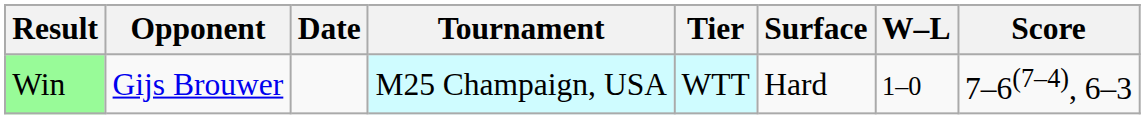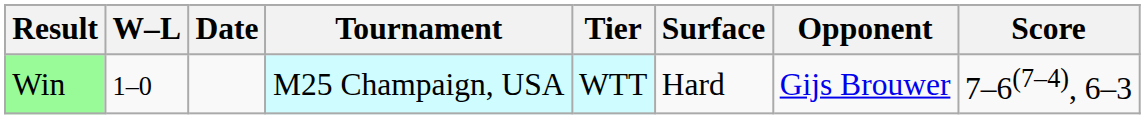 <table class="wikitable">
 <tr>
 <th>Result</th>
-<th>Opponent</th>
+<th class="unsortable">W–L</th>
 <th>Date</th>
 <th>Tournament</th>
 <th>Tier</th>
 <th>Surface</th>
-<th class="unsortable">W–L</th>
+<th>Opponent</th>
 <th class="unsortable">Score</th>
 </tr>
 <tr>
 <td bgcolor=98FB98>Win</td>
-<td> <a href='#'>Gijs Brouwer</a></td>
+<td><small>1–0</small></td>
 <td></td>
 <td style="background:#cffcff;">M25 Champaign, USA</td>
 <td style="background:#cffcff;">WTT</td>
 <td>Hard</td>
-<td><small>1–0</small></td>
+<td> <a href='#'>Gijs Brouwer</a></td>
 <td>7–6<sup>(7–4)</sup>, 6–3</td>
 </tr>
 </table>
